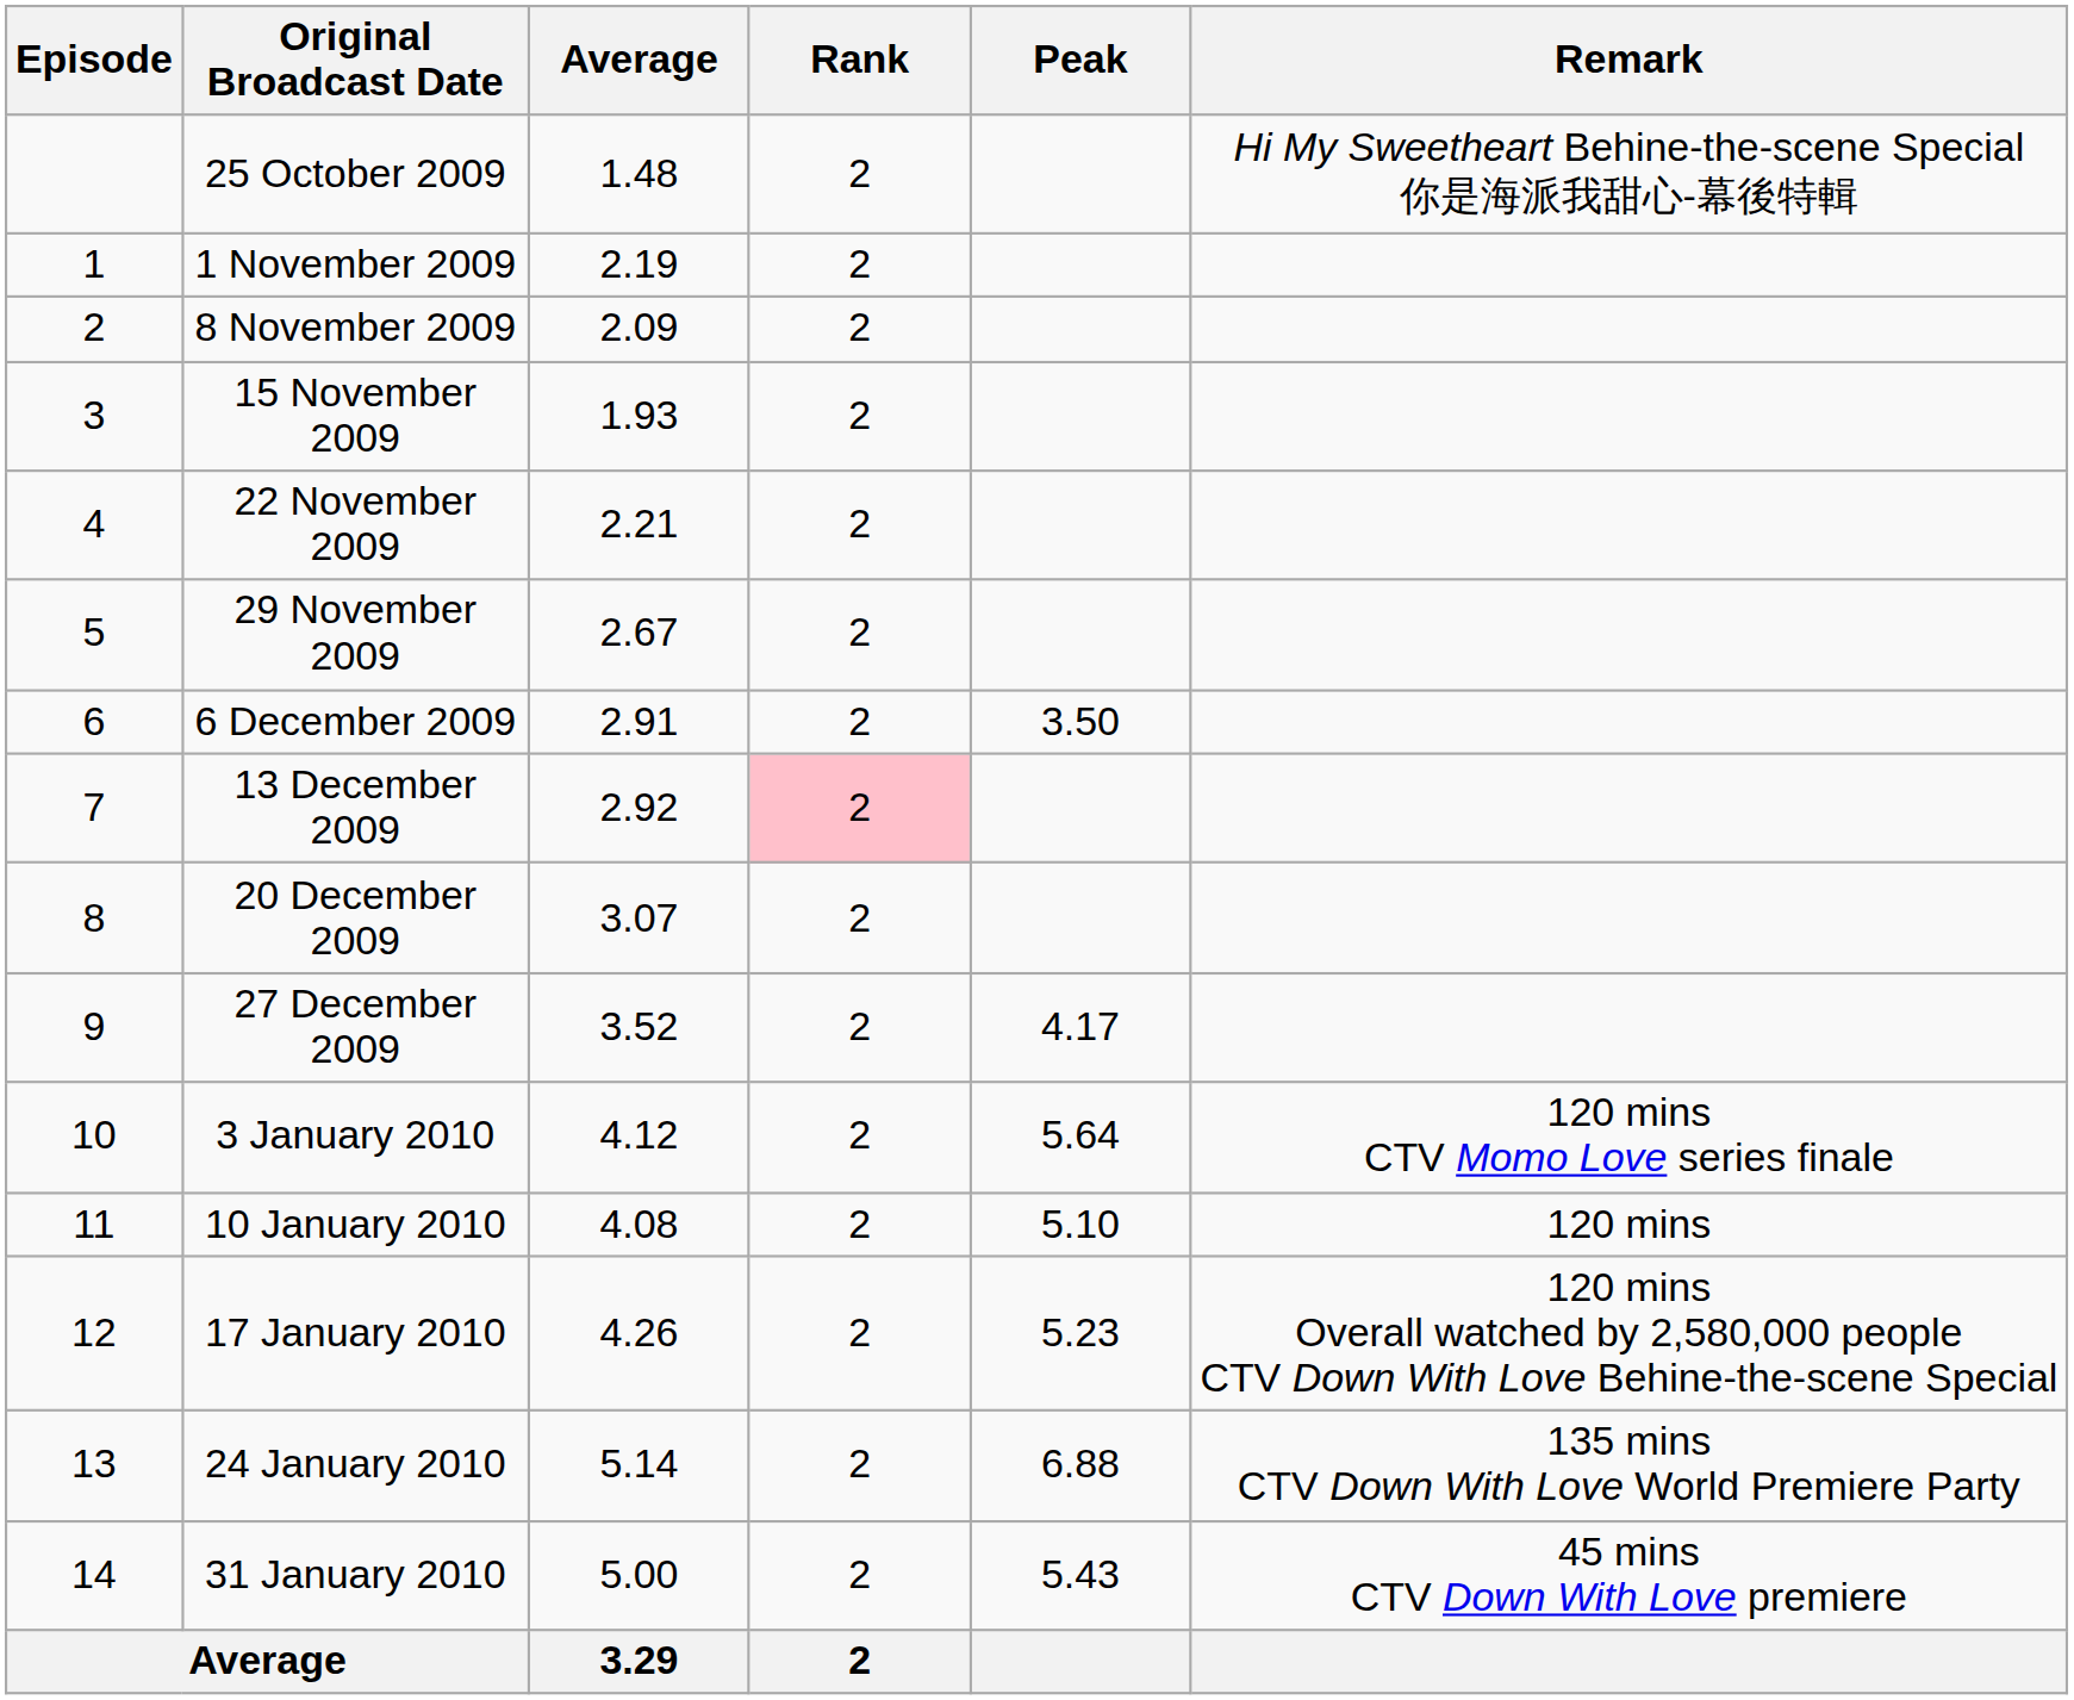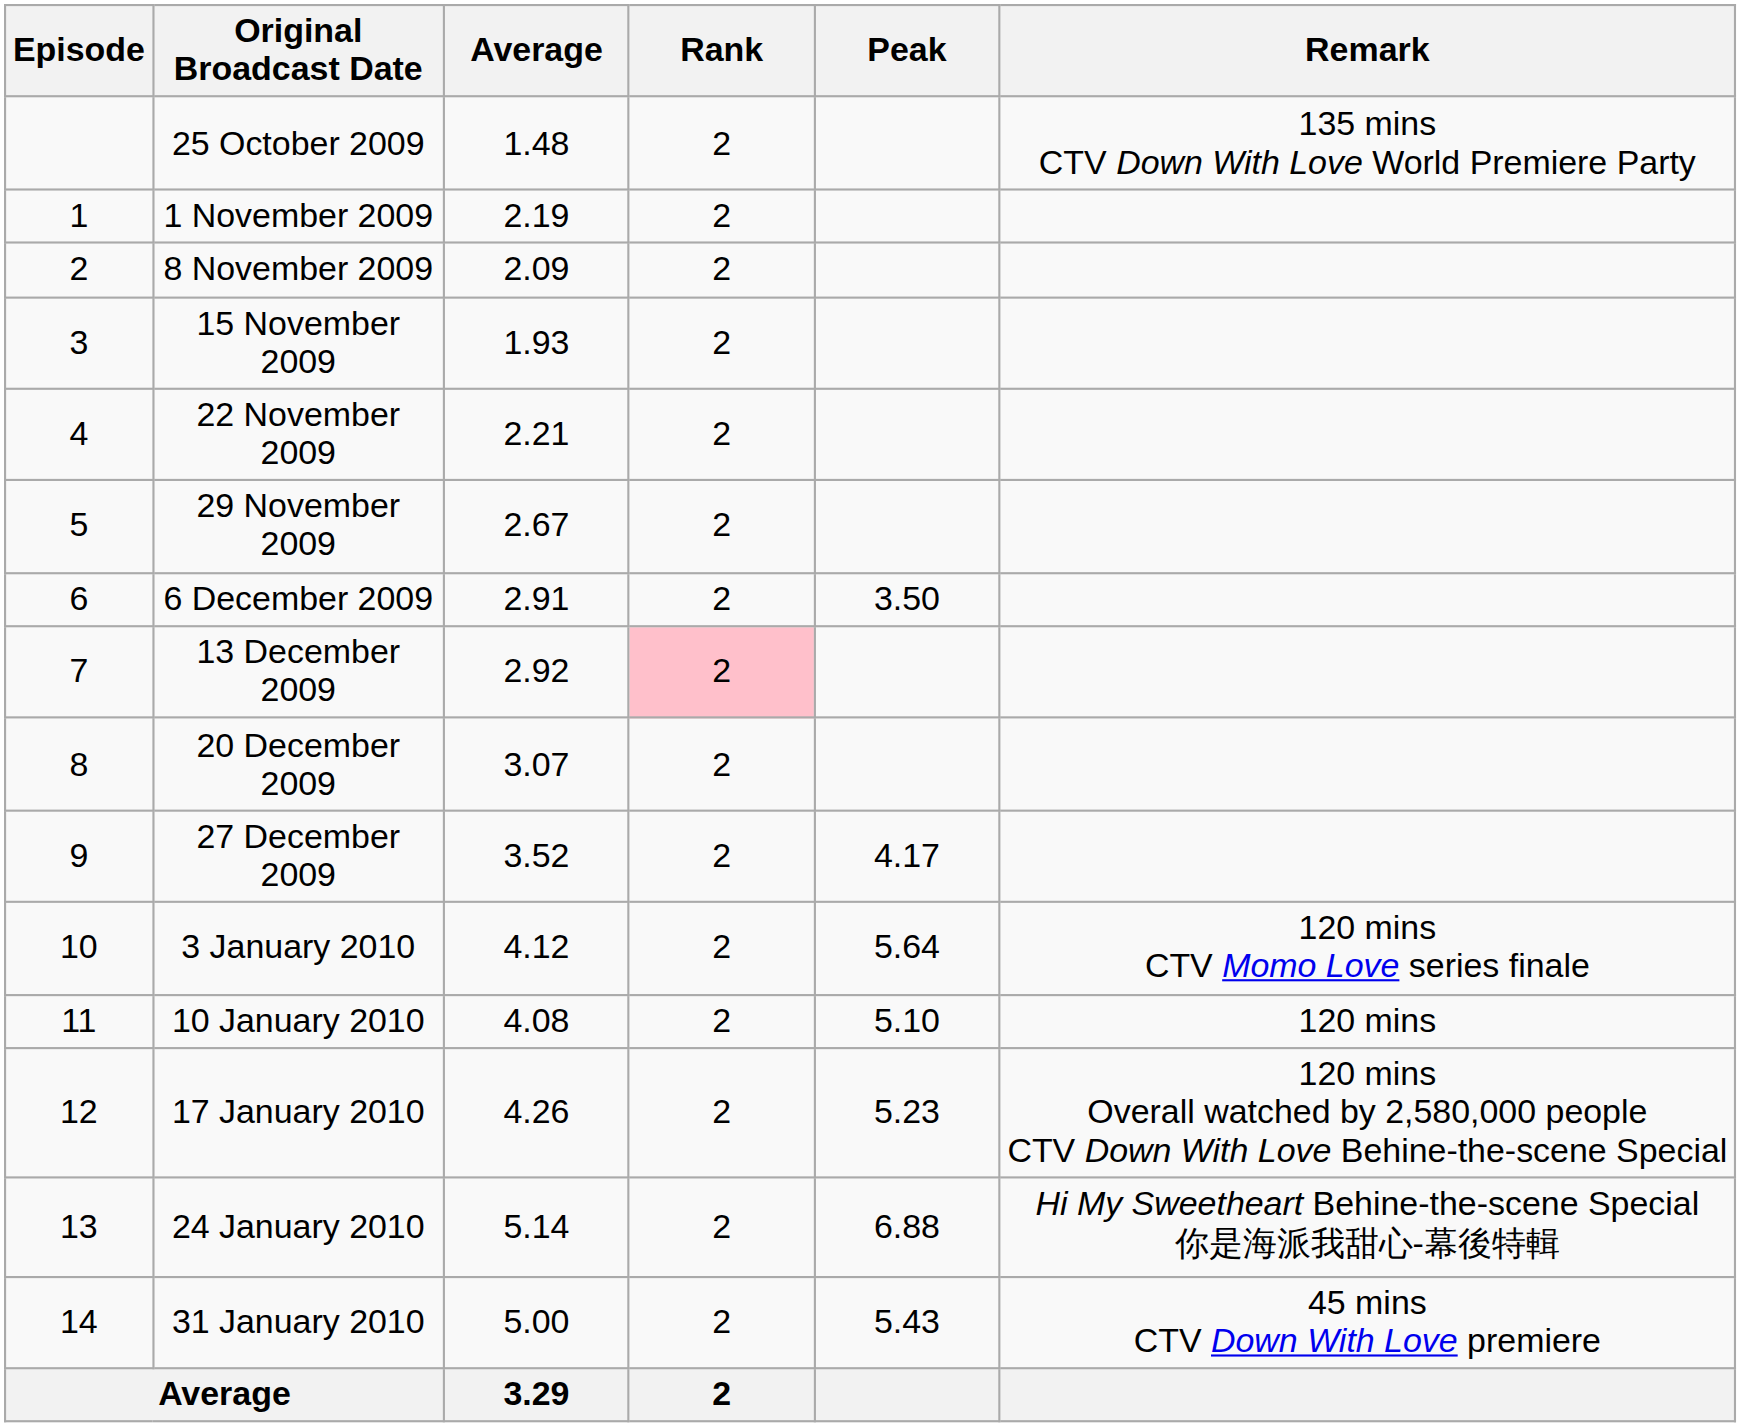 <table class="wikitable" style="text-align:center">
 <tr>
 <th width=50>Episode</th>
 <th width=130>Original Broadcast Date</th>
 <th width=80>Average</th>
 <th width=80>Rank</th>
 <th width=80>Peak</th>
 <th>Remark</th>
 </tr>
 <tr>
 <td></td>
 <td>25 October 2009</td>
 <td>1.48</td>
 <td>2</td>
 <td></td>
-<td><em>Hi My Sweetheart</em> Behine-the-scene Special<br>你是海派我甜心-幕後特輯</td>
+<td>135 mins<br>CTV <em>Down With Love</em> World Premiere Party</td>
 </tr>
 <tr>
 <td>1</td>
 <td>1 November 2009</td>
 <td>2.19</td>
 <td>2</td>
 <td></td>
 <td></td>
 </tr>
 <tr>
 <td>2</td>
 <td>8 November 2009</td>
 <td>2.09</td>
 <td>2</td>
 <td></td>
 <td></td>
 </tr>
 <tr>
 <td>3</td>
 <td>15 November 2009</td>
 <td><span>1.93</span></td>
 <td><span>2</span></td>
 <td></td>
 <td></td>
 </tr>
 <tr>
 <td>4</td>
 <td>22 November 2009</td>
 <td>2.21</td>
 <td>2</td>
 <td></td>
 <td></td>
 </tr>
 <tr>
 <td>5</td>
 <td>29 November 2009</td>
 <td>2.67</td>
 <td>2</td>
 <td></td>
 <td></td>
 </tr>
 <tr>
 <td>6</td>
 <td>6 December 2009</td>
 <td>2.91</td>
 <td>2</td>
 <td>3.50</td>
 <td></td>
 </tr>
 <tr>
 <td>7</td>
 <td>13 December 2009</td>
 <td>2.92</td>
 <td style="background: pink;">2</td>
 <td></td>
 <td></td>
 </tr>
 <tr>
 <td>8</td>
 <td>20 December 2009</td>
 <td>3.07</td>
 <td>2</td>
 <td></td>
 <td></td>
 </tr>
 <tr>
 <td>9</td>
 <td>27 December 2009</td>
 <td>3.52</td>
 <td>2</td>
 <td>4.17</td>
 <td></td>
 </tr>
 <tr>
 <td>10</td>
 <td>3 January 2010</td>
 <td>4.12</td>
 <td>2</td>
 <td>5.64</td>
 <td>120 mins<br>CTV <em><a href='#'>Momo Love</a></em> series finale</td>
 </tr>
 <tr>
 <td>11</td>
 <td>10 January 2010</td>
 <td>4.08</td>
 <td>2</td>
 <td>5.10</td>
 <td>120 mins</td>
 </tr>
 <tr>
 <td>12</td>
 <td>17 January 2010</td>
 <td>4.26</td>
 <td>2</td>
 <td>5.23</td>
 <td>120 mins<br>Overall watched by 2,580,000 people<br>CTV <em>Down With Love</em> Behine-the-scene Special</td>
 </tr>
 <tr>
 <td>13</td>
 <td>24 January 2010</td>
 <td><span>5.14</span></td>
 <td><span>2</span></td>
 <td>6.88</td>
-<td>135 mins<br>CTV <em>Down With Love</em> World Premiere Party</td>
+<td><em>Hi My Sweetheart</em> Behine-the-scene Special<br>你是海派我甜心-幕後特輯</td>
 </tr>
 <tr>
 <td>14</td>
 <td>31 January 2010</td>
 <td>5.00</td>
 <td>2</td>
 <td>5.43</td>
 <td>45 mins<br>CTV <em><a href='#'>Down With Love</a></em> premiere</td>
 </tr>
 <tr>
 <th colspan=2>Average</th>
 <th>3.29</th>
 <th>2</th>
 <th></th>
 <th></th>
 </tr>
 </table>
